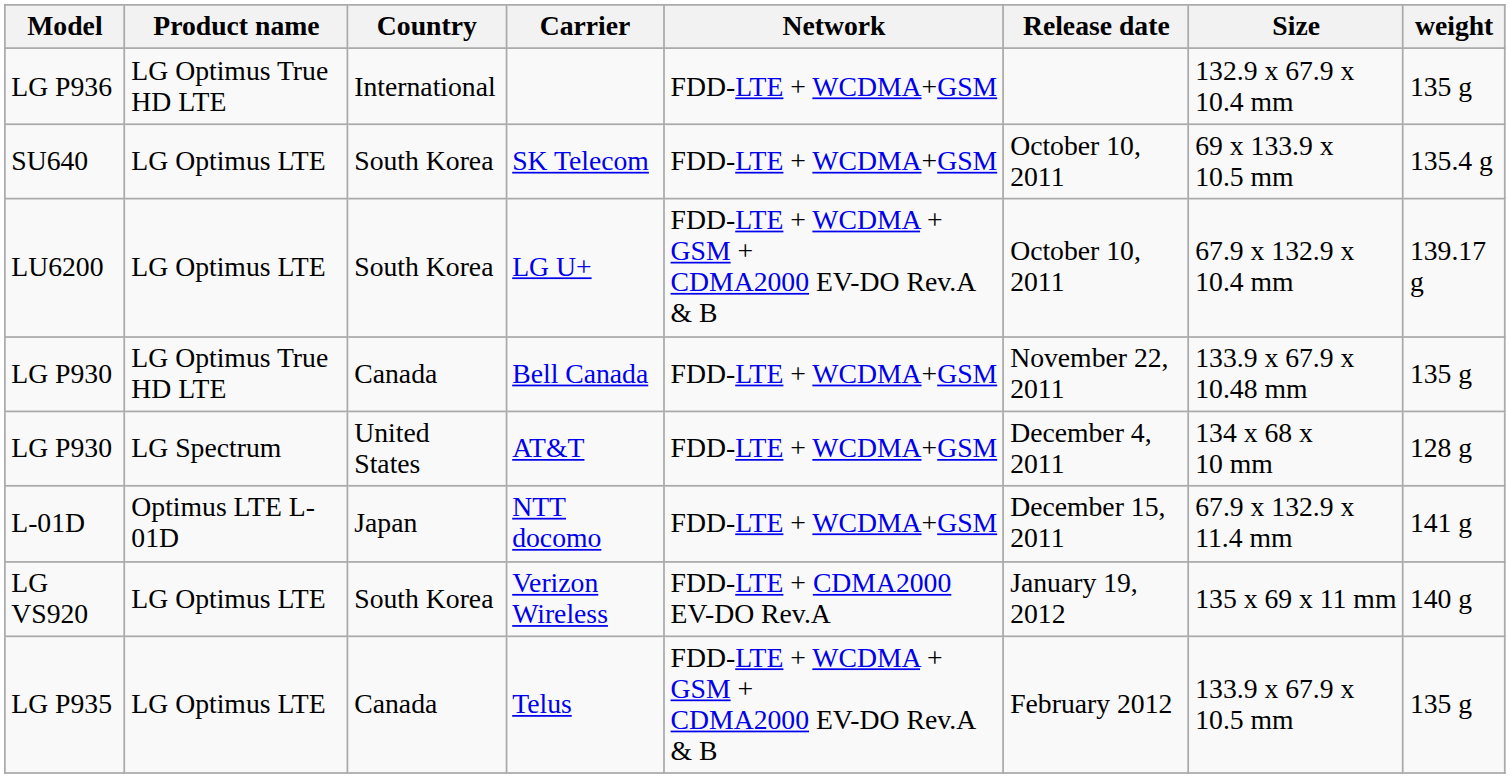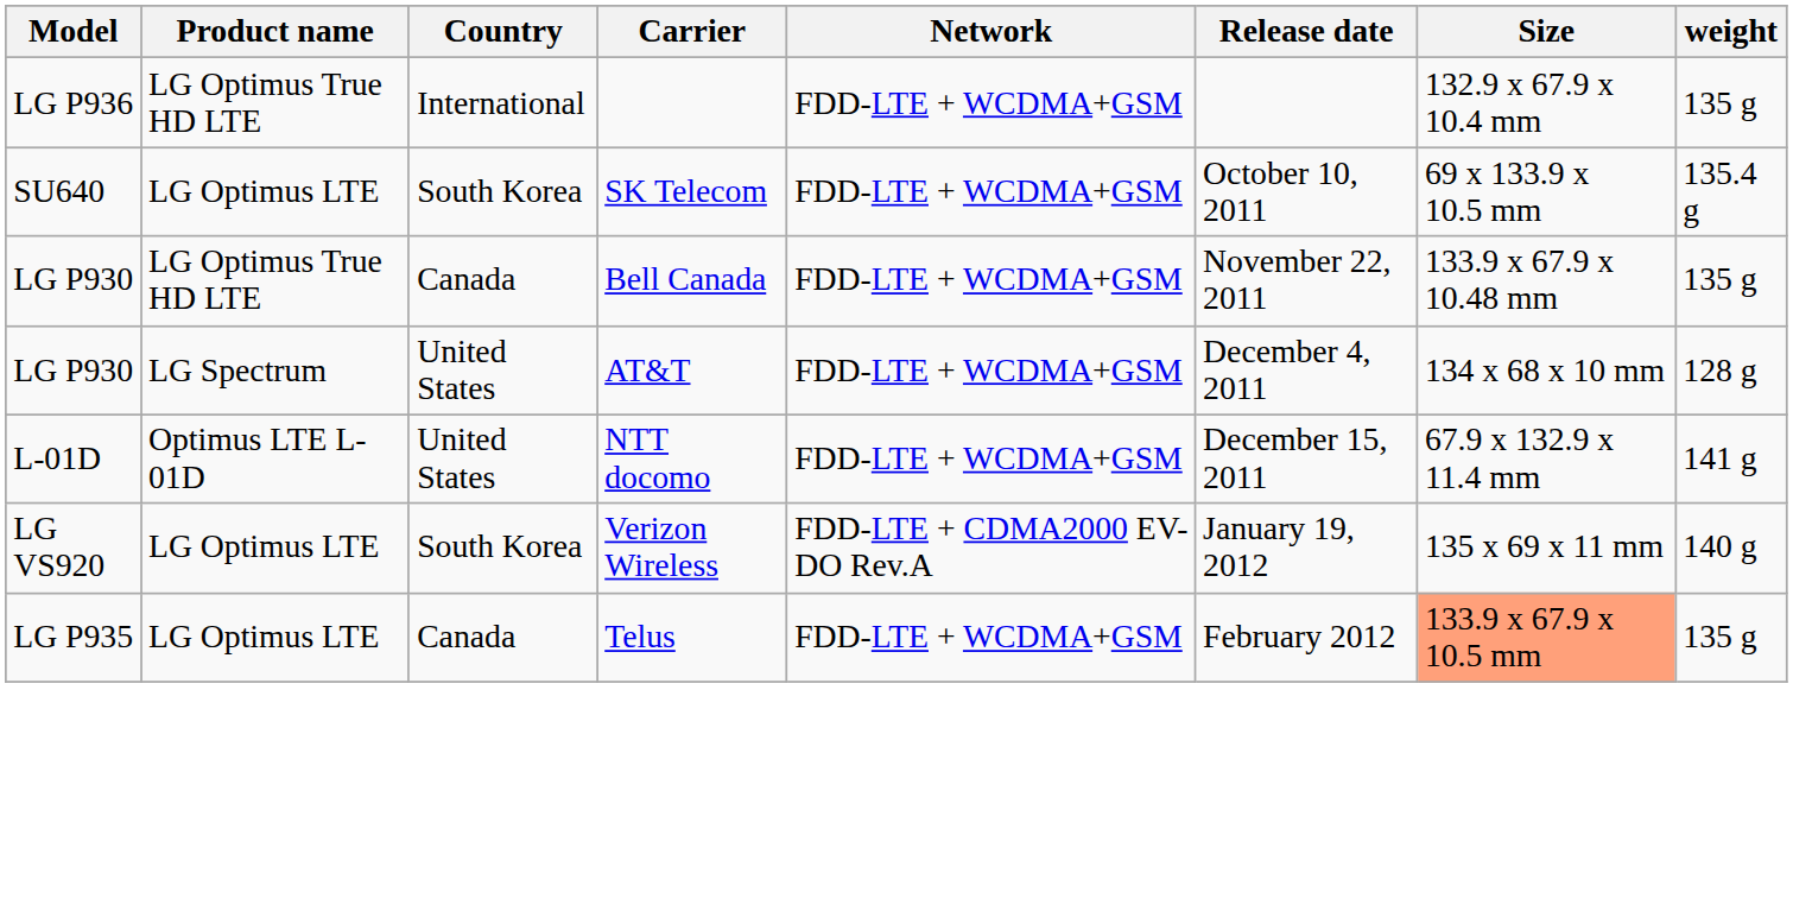 <table class="wikitable">
 <tr>
 <th>Model</th>
 <th>Product name</th>
 <th>Country</th>
 <th>Carrier</th>
 <th>Network</th>
 <th>Release date</th>
 <th>Size</th>
 <th>weight</th>
 </tr>
 <tr>
 <td>LG P936</td>
 <td>LG Optimus True HD LTE</td>
 <td>International</td>
 <td></td>
 <td>FDD-<a href='#'>LTE</a> + <a href='#'>WCDMA</a>+<a href='#'>GSM</a></td>
 <td></td>
 <td>132.9 x 67.9 x 10.4 mm</td>
 <td>135 g</td>
 </tr>
 <tr>
 <td>SU640</td>
 <td>LG Optimus LTE</td>
 <td>South Korea</td>
 <td><a href='#'>SK Telecom</a></td>
 <td>FDD-<a href='#'>LTE</a> + <a href='#'>WCDMA</a>+<a href='#'>GSM</a></td>
 <td>October 10, 2011</td>
 <td>69 x 133.9 x 10.5 mm</td>
 <td>135.4 g</td>
 </tr>
 <tr>
-<td>LU6200</td>
-<td>LG Optimus LTE</td>
-<td>South Korea</td>
-<td><a href='#'>LG U+</a></td>
-<td>FDD-<a href='#'>LTE</a> + <a href='#'>WCDMA</a> + <a href='#'>GSM</a> +<br><a href='#'>CDMA2000</a> EV-DO Rev.A & B</td>
-<td>October 10, 2011</td>
-<td>67.9 x 132.9 x 10.4 mm</td>
-<td>139.17 g</td>
-</tr>
-<tr>
 <td>LG P930</td>
 <td>LG Optimus True HD LTE</td>
 <td>Canada</td>
 <td><a href='#'>Bell Canada</a></td>
 <td>FDD-<a href='#'>LTE</a> + <a href='#'>WCDMA</a>+<a href='#'>GSM</a></td>
 <td>November 22, 2011</td>
 <td>133.9 x 67.9 x 10.48 mm</td>
 <td>135 g</td>
 </tr>
 <tr>
 <td>LG P930</td>
 <td>LG Spectrum</td>
 <td>United States</td>
 <td><a href='#'>AT&T</a></td>
 <td>FDD-<a href='#'>LTE</a> + <a href='#'>WCDMA</a>+<a href='#'>GSM</a></td>
 <td>December 4, 2011</td>
 <td>134 x 68 x 10 mm</td>
 <td>128 g</td>
 </tr>
 <tr>
 <td>L-01D</td>
 <td>Optimus LTE L-01D</td>
-<td>Japan</td>
+<td>United States</td>
 <td><a href='#'>NTT docomo</a></td>
 <td>FDD-<a href='#'>LTE</a> + <a href='#'>WCDMA</a>+<a href='#'>GSM</a></td>
 <td>December 15, 2011</td>
 <td>67.9 x 132.9 x 11.4 mm</td>
 <td>141 g</td>
 </tr>
 <tr>
 <td>LG VS920</td>
 <td>LG Optimus LTE</td>
 <td>South Korea</td>
 <td><a href='#'>Verizon Wireless</a></td>
 <td>FDD-<a href='#'>LTE</a> + <a href='#'>CDMA2000</a> EV-DO Rev.A</td>
 <td>January 19, 2012</td>
 <td>135 x 69 x 11 mm</td>
 <td>140 g</td>
 </tr>
 <tr>
 <td>LG P935</td>
 <td>LG Optimus LTE</td>
 <td>Canada</td>
 <td><a href='#'>Telus</a></td>
-<td>FDD-<a href='#'>LTE</a> + <a href='#'>WCDMA</a> + <a href='#'>GSM</a> +<br><a href='#'>CDMA2000</a> EV-DO Rev.A & B</td>
+<td>FDD-<a href='#'>LTE</a> + <a href='#'>WCDMA</a>+<a href='#'>GSM</a></td>
 <td>February 2012</td>
-<td>133.9 x 67.9 x 10.5 mm</td>
+<td style="background: lightsalmon;">133.9 x 67.9 x 10.5 mm</td>
 <td>135 g</td>
 </tr>
 </table>
